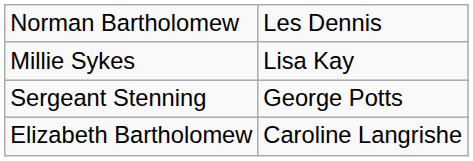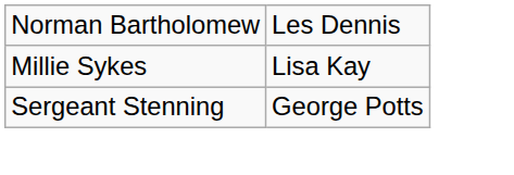 <table class="wikitable">
 <tr>
 <td>Norman Bartholomew</td>
 <td>Les Dennis</td>
 </tr>
 <tr>
 <td>Millie Sykes</td>
 <td>Lisa Kay</td>
 </tr>
 <tr>
 <td>Sergeant Stenning</td>
 <td>George Potts</td>
 </tr>
-<tr>
-<td>Elizabeth Bartholomew</td>
-<td>Caroline Langrishe</td>
-</tr>
 </table>
